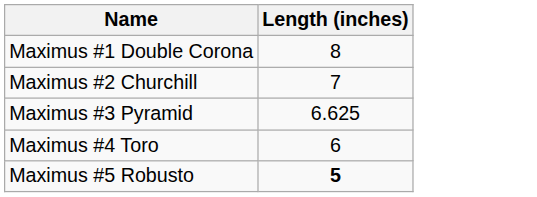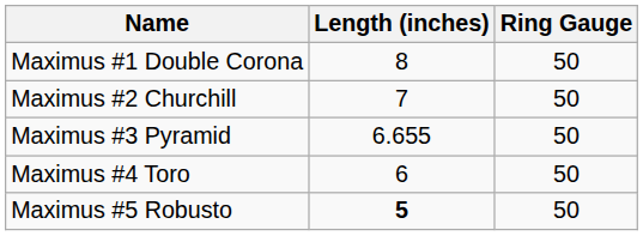 <table class="wikitable">
 <tr>
 <th>Name</th>
 <th>Length (inches)</th>
+<th>Ring Gauge</th>
 </tr>
 <tr>
 <td>Maximus #1 Double Corona</td>
 <td align="center">8</td>
+<td align="center">50</td>
 </tr>
 <tr>
 <td>Maximus #2 Churchill</td>
 <td align="center">7</td>
+<td align="center">50</td>
 </tr>
 <tr>
 <td>Maximus #3 Pyramid</td>
-<td align="center">6.625</td>
+<td align="center">6.655</td>
+<td align="center">50</td>
 </tr>
 <tr>
 <td>Maximus #4 Toro</td>
 <td align="center">6</td>
+<td align="center">50</td>
 </tr>
 <tr>
 <td>Maximus #5 Robusto</td>
 <td align="center"><strong>5</strong></td>
+<td align="center">50</td>
 </tr>
 </table>
